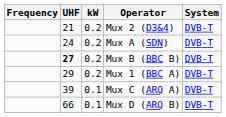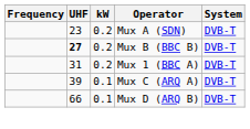 <table class="wikitable sortable">
 <tr>
 <th>Frequency</th>
 <th>UHF</th>
 <th>kW</th>
 <th>Operator</th>
 <th>System</th>
 </tr>
 <tr>
 <td></td>
-<td>21</td>
-<td>0.2</td>
-<td>Mux 2 (<a href='#'>D3&4</a>)</td>
-<td><a href='#'>DVB-T</a></td>
-</tr>
-<tr>
-<td></td>
-<td>24</td>
+<td>23</td>
 <td>0.2</td>
 <td>Mux A (<a href='#'>SDN</a>)</td>
 <td><a href='#'>DVB-T</a></td>
 </tr>
 <tr>
 <td></td>
 <td><strong>27</strong></td>
 <td>0.2</td>
 <td>Mux B (<a href='#'>BBC</a> B)</td>
 <td><a href='#'>DVB-T</a></td>
 </tr>
 <tr>
 <td></td>
-<td>29</td>
+<td>31</td>
 <td>0.2</td>
 <td>Mux 1 (<a href='#'>BBC</a> A)</td>
 <td><a href='#'>DVB-T</a></td>
 </tr>
 <tr>
 <td></td>
 <td>39</td>
 <td>0.1</td>
 <td>Mux C (<a href='#'>ARQ</a> A)</td>
 <td><a href='#'>DVB-T</a></td>
 </tr>
 <tr>
 <td></td>
 <td>66</td>
 <td>0.1</td>
 <td>Mux D (<a href='#'>ARQ</a> B)</td>
 <td><a href='#'>DVB-T</a></td>
 </tr>
 </table>
